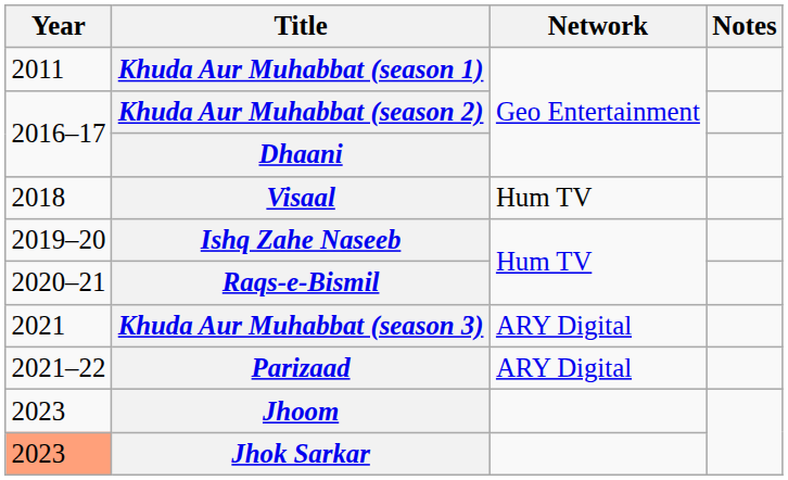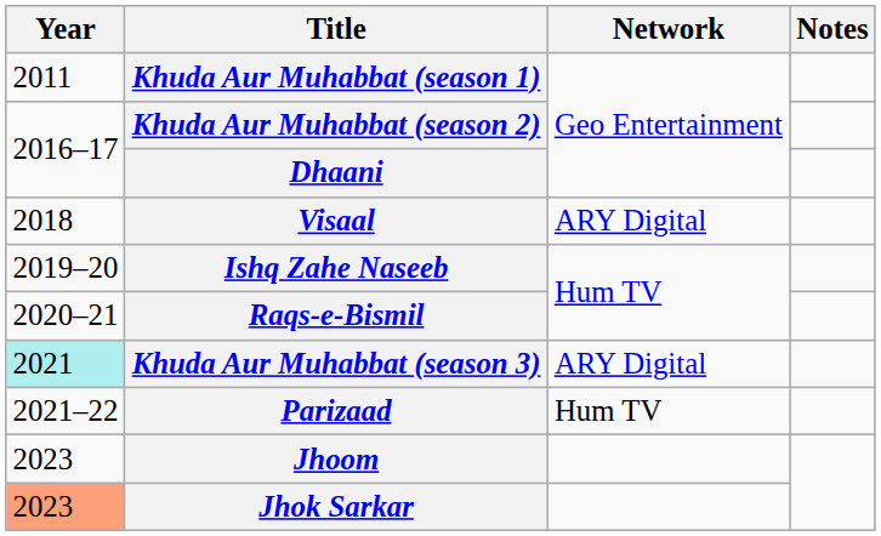 <table class="wikitable plainrowheaders">
 <tr>
 <th scope="col">Year</th>
 <th scope="col">Title</th>
 <th scope="col">Network</th>
 <th scope="col">Notes</th>
 </tr>
 <tr>
 <td>2011</td>
 <th scope="row"><em><a href='#'>Khuda Aur Muhabbat (season 1)</a></em></th>
 <td rowspan="3"><a href='#'>Geo Entertainment</a></td>
 <td></td>
 </tr>
 <tr>
 <td rowspan="2">2016–17</td>
 <th scope="row"><em><a href='#'>Khuda Aur Muhabbat (season 2)</a></em></th>
 <td></td>
 </tr>
 <tr>
 <th scope="row"><em><a href='#'>Dhaani</a></em></th>
 <td></td>
 </tr>
 <tr>
 <td>2018</td>
 <th scope="row"><em><a href='#'>Visaal</a></em></th>
-<td>Hum TV</td>
+<td><a href='#'>ARY Digital</a></td>
 <td></td>
 </tr>
 <tr>
 <td>2019–20</td>
 <th scope="row"><em><a href='#'>Ishq Zahe Naseeb</a></em></th>
 <td rowspan="2"><a href='#'>Hum TV</a></td>
 <td></td>
 </tr>
 <tr>
 <td>2020–21</td>
 <th scope="row"><em><a href='#'>Raqs-e-Bismil</a></em></th>
 <td></td>
 </tr>
 <tr>
-<td>2021</td>
+<td style="background: paleturquoise;">2021</td>
 <th scope="row"><em><a href='#'>Khuda Aur Muhabbat (season 3)</a></em></th>
 <td><a href='#'>ARY Digital</a></td>
 <td></td>
 </tr>
 <tr>
 <td>2021–22</td>
 <th scope="row"><em><a href='#'>Parizaad</a></em></th>
-<td><a href='#'>ARY Digital</a></td>
+<td>Hum TV</td>
 <td></td>
 </tr>
 <tr>
 <td>2023</td>
 <th scope="row"><em><a href='#'>Jhoom</a></em></th>
 <td></td>
 </tr>
 <tr>
 <td style="background: lightsalmon;">2023</td>
 <th scope="row"><em><a href='#'>Jhok Sarkar</a></em></th>
 <td></td>
 </tr>
 </table>
